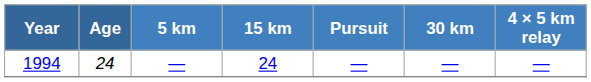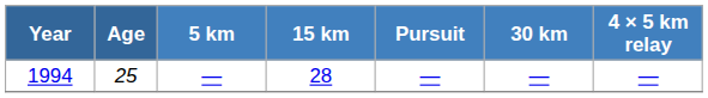 <table class="wikitable" style="font-size:95%; text-align:center; border:grey solid 1px; border-collapse:collapse; background:#ffffff;">
 <tr>
 <th style="background-color:#369; color:white; width:60px;"> Year </th>
 <th style="background-color:#369; color:white; width:40px;"> Age </th>
 <th style="background-color:#4180be; color:white; width:75px;"> 5 km </th>
 <th style="background-color:#4180be; color:white; width:75px;"> 15 km </th>
 <th style="background-color:#4180be; color:white; width:75px;"> Pursuit </th>
 <th style="background-color:#4180be; color:white; width:75px;"> 30 km </th>
 <th style="background-color:#4180be; color:white; width:75px;"> 4 × 5 km <br> relay </th>
 </tr>
 <tr>
 <td><a href='#'>1994</a></td>
-<td><em>24</em></td>
+<td><em>25</em></td>
 <td><a href='#'>—</a></td>
-<td><a href='#'>24</a></td>
+<td><a href='#'>28</a></td>
 <td><a href='#'>—</a></td>
 <td><a href='#'>—</a></td>
 <td><a href='#'>—</a></td>
 </tr>
 <tr>
 </tr>
 </table>
